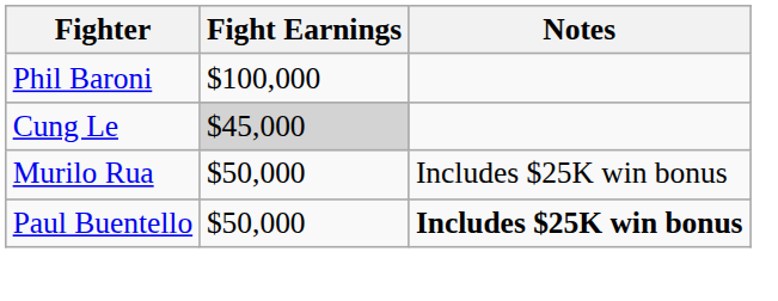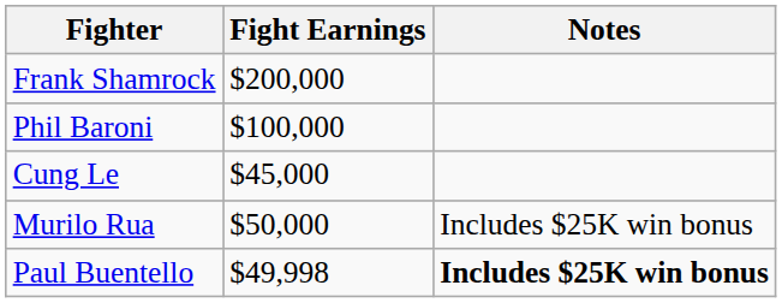 <table class="wikitable">
 <tr>
 <th>Fighter</th>
 <th>Fight Earnings</th>
 <th>Notes</th>
+</tr>
+<tr>
+<td><a href='#'>Frank Shamrock</a></td>
+<td>$200,000</td>
+<td></td>
 </tr>
 <tr>
 <td><a href='#'>Phil Baroni</a></td>
 <td>$100,000</td>
 <td></td>
 </tr>
 <tr>
 <td><a href='#'>Cung Le</a></td>
-<td style="background: lightgrey;">$45,000</td>
+<td>$45,000</td>
 <td></td>
 </tr>
 <tr>
 <td><a href='#'>Murilo Rua</a></td>
 <td>$50,000</td>
 <td>Includes $25K win bonus</td>
 </tr>
 <tr>
 <td><a href='#'>Paul Buentello</a></td>
-<td>$50,000</td>
+<td>$49,998</td>
 <td><strong>Includes $25K win bonus</strong></td>
 </tr>
 </table>
